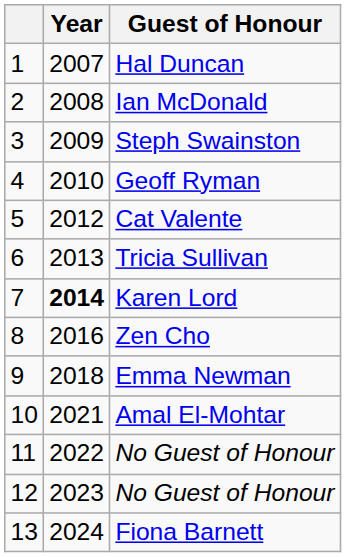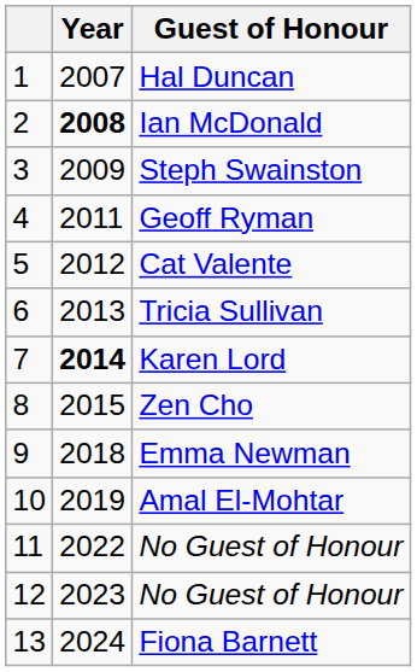 <table class="wikitable sortable">
 <tr>
 <th></th>
 <th>Year</th>
 <th>Guest of Honour</th>
 </tr>
 <tr>
 <td>1</td>
 <td>2007</td>
 <td><a href='#'>Hal Duncan</a></td>
 </tr>
 <tr>
 <td>2</td>
-<td>2008</td>
+<td><strong>2008</strong></td>
 <td><a href='#'>Ian McDonald</a></td>
 </tr>
 <tr>
 <td>3</td>
 <td>2009</td>
 <td><a href='#'>Steph Swainston</a></td>
 </tr>
 <tr>
 <td>4</td>
-<td>2010</td>
+<td>2011</td>
 <td><a href='#'>Geoff Ryman</a></td>
 </tr>
 <tr>
 <td>5</td>
 <td>2012</td>
 <td><a href='#'>Cat Valente</a></td>
 </tr>
 <tr>
 <td>6</td>
 <td>2013</td>
 <td><a href='#'>Tricia Sullivan</a></td>
 </tr>
 <tr>
 <td>7</td>
 <td><strong>2014</strong></td>
 <td><a href='#'>Karen Lord</a></td>
 </tr>
 <tr>
 <td>8</td>
-<td>2016</td>
+<td>2015</td>
 <td><a href='#'>Zen Cho</a></td>
 </tr>
 <tr>
 <td>9</td>
 <td>2018</td>
 <td><a href='#'>Emma Newman</a></td>
 </tr>
 <tr>
 <td>10</td>
-<td>2021</td>
+<td>2019</td>
 <td><a href='#'>Amal El-Mohtar</a></td>
 </tr>
 <tr>
 <td>11</td>
 <td>2022</td>
 <td><em>No Guest of Honour</em></td>
 </tr>
 <tr>
 <td>12</td>
 <td>2023</td>
 <td><em>No Guest of Honour</em></td>
 </tr>
 <tr>
 <td>13</td>
 <td>2024</td>
 <td><a href='#'>Fiona Barnett</a></td>
 </tr>
 </table>
